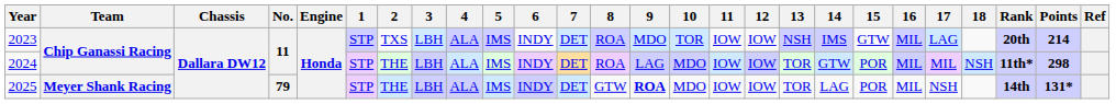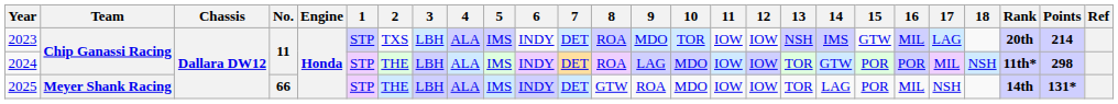 <table class="wikitable" style="text-align:center; font-size:85%">
 <tr>
 <th>Year</th>
 <th>Team</th>
 <th>Chassis</th>
 <th>No.</th>
 <th>Engine</th>
 <th>1</th>
 <th>2</th>
 <th>3</th>
 <th>4</th>
 <th>5</th>
 <th>6</th>
 <th>7</th>
 <th>8</th>
 <th>9</th>
 <th>10</th>
 <th>11</th>
 <th>12</th>
 <th>13</th>
 <th>14</th>
 <th>15</th>
 <th>16</th>
 <th>17</th>
 <th>18</th>
 <th>Rank</th>
 <th>Points</th>
 <th>Ref</th>
 </tr>
 <tr>
 <td><a href='#'>2023</a></td>
 <th rowspan=2 nowrap><a href='#'>Chip Ganassi Racing</a></th>
 <th rowspan=3 nowrap><a href='#'>Dallara DW12</a></th>
 <th rowspan=2>11</th>
 <th rowspan=3><a href='#'>Honda</a></th>
 <td style=background:#CFCFFF><a href='#'>STP</a><br></td>
 <td><a href='#'>TXS</a></td>
 <td style=background:#CFEAFF><a href='#'>LBH</a><br></td>
 <td style=background:#CFCFFF><a href='#'>ALA</a><br></td>
 <td style=background:#CFCFFF><a href='#'>IMS</a><br></td>
 <td><a href='#'>INDY</a></td>
 <td style=background:#CFEAFF><a href='#'>DET</a><br></td>
 <td style=background:#CFCFFF><a href='#'>ROA</a><br></td>
 <td style=background:#CFEAFF><a href='#'>MDO</a><br></td>
 <td style=background:#CFEAFF><a href='#'>TOR</a><br></td>
 <td><a href='#'>IOW</a></td>
 <td><a href='#'>IOW</a></td>
 <td style=background:#CFCFFF><a href='#'>NSH</a><br></td>
 <td style=background:#CFCFFF><a href='#'>IMS</a><br></td>
 <td><a href='#'>GTW</a></td>
 <td style="background:#CFCFFF;"><a href='#'>MIL</a><br></td>
 <td style=background:#CFEAFF><a href='#'>LAG</a><br></td>
 <td></td>
 <th style=background:#CFCFFF>20th</th>
 <th style=background:#CFCFFF>214</th>
 <th></th>
 </tr>
 <tr>
 <td><a href='#'>2024</a></td>
 <td style="background:#EFCFFF;"><a href='#'>STP</a><br></td>
 <td style="background:#DFFFDF;"><a href='#'>THE</a><br></td>
 <td style="background:#CFCFFF;"><a href='#'>LBH</a><br></td>
 <td style="background:#CFEAFF;"><a href='#'>ALA</a><br></td>
 <td style="background:#DFFFDF;"><a href='#'>IMS</a><br></td>
 <td style="background:#EFCFFF;"><a href='#'>INDY</a><br></td>
 <td style="background:#FFDF9F;"><a href='#'>DET</a><br></td>
 <td style="background:#EFCFFF;"><a href='#'>ROA</a><br></td>
 <td style="background:#CFCFFF;"><a href='#'>LAG</a><br></td>
 <td style="background:#CFCFFF;"><a href='#'>MDO</a><br></td>
 <td style="background:#CFEAFF;"><a href='#'>IOW</a><br></td>
 <td style="background:#CFCFFF;"><a href='#'>IOW</a><br></td>
 <td style="background:#DFFFDF;"><a href='#'>TOR</a><br></td>
 <td style="background:#CFEAFF;"><a href='#'>GTW</a><br></td>
 <td style="background:#DFFFDF;"><a href='#'>POR</a><br></td>
-<td style="background:#CFCFFF;"><a href='#'>MIL</a><br></td>
+<td style=background:#CFCFFF><a href='#'>POR</a><br></td>
 <td style="background:#EFCFFF;"><a href='#'>MIL</a><br></td>
 <td style="background:#CFEAFF;"><a href='#'>NSH</a><br></td>
 <th style="background:#CFCFFF;">11th*</th>
 <th style=background:#CFCFFF>298</th>
 <th></th>
 </tr>
 <tr>
 <td><a href='#'>2025</a></td>
 <th nowrap><a href='#'>Meyer Shank Racing</a></th>
-<th>79</th>
+<th>66</th>
 <td style="background:#EFCFFF;"><a href='#'>STP</a><br></td>
 <td style="background:#CFEAFF;"><a href='#'>THE</a><br></td>
 <td style="background:#CFCFFF;"><a href='#'>LBH</a><br></td>
 <td style="background:#CFCFFF;"><a href='#'>ALA</a><br></td>
 <td style="background:#CFEAFF;"><a href='#'>IMS</a><br></td>
 <td style="background:#CFCFFF;"><a href='#'>INDY</a><br></td>
 <td style="background:#CFEAFF;"><a href='#'>DET</a><br></td>
 <td><a href='#'>GTW</a></td>
-<td><strong><a href='#'>ROA</a></strong></td>
+<td><a href='#'>ROA</a></td>
 <td><a href='#'>MDO</a></td>
 <td><a href='#'>IOW</a></td>
 <td><a href='#'>IOW</a></td>
 <td><a href='#'>TOR</a></td>
 <td><a href='#'>LAG</a></td>
 <td><a href='#'>POR</a></td>
 <td><a href='#'>MIL</a></td>
 <td><a href='#'>NSH</a></td>
 <td></td>
 <th style=background:#CFCFFF>14th</th>
 <th style="background:#CFCFFF;">131*</th>
 <th></th>
 </tr>
 </table>
